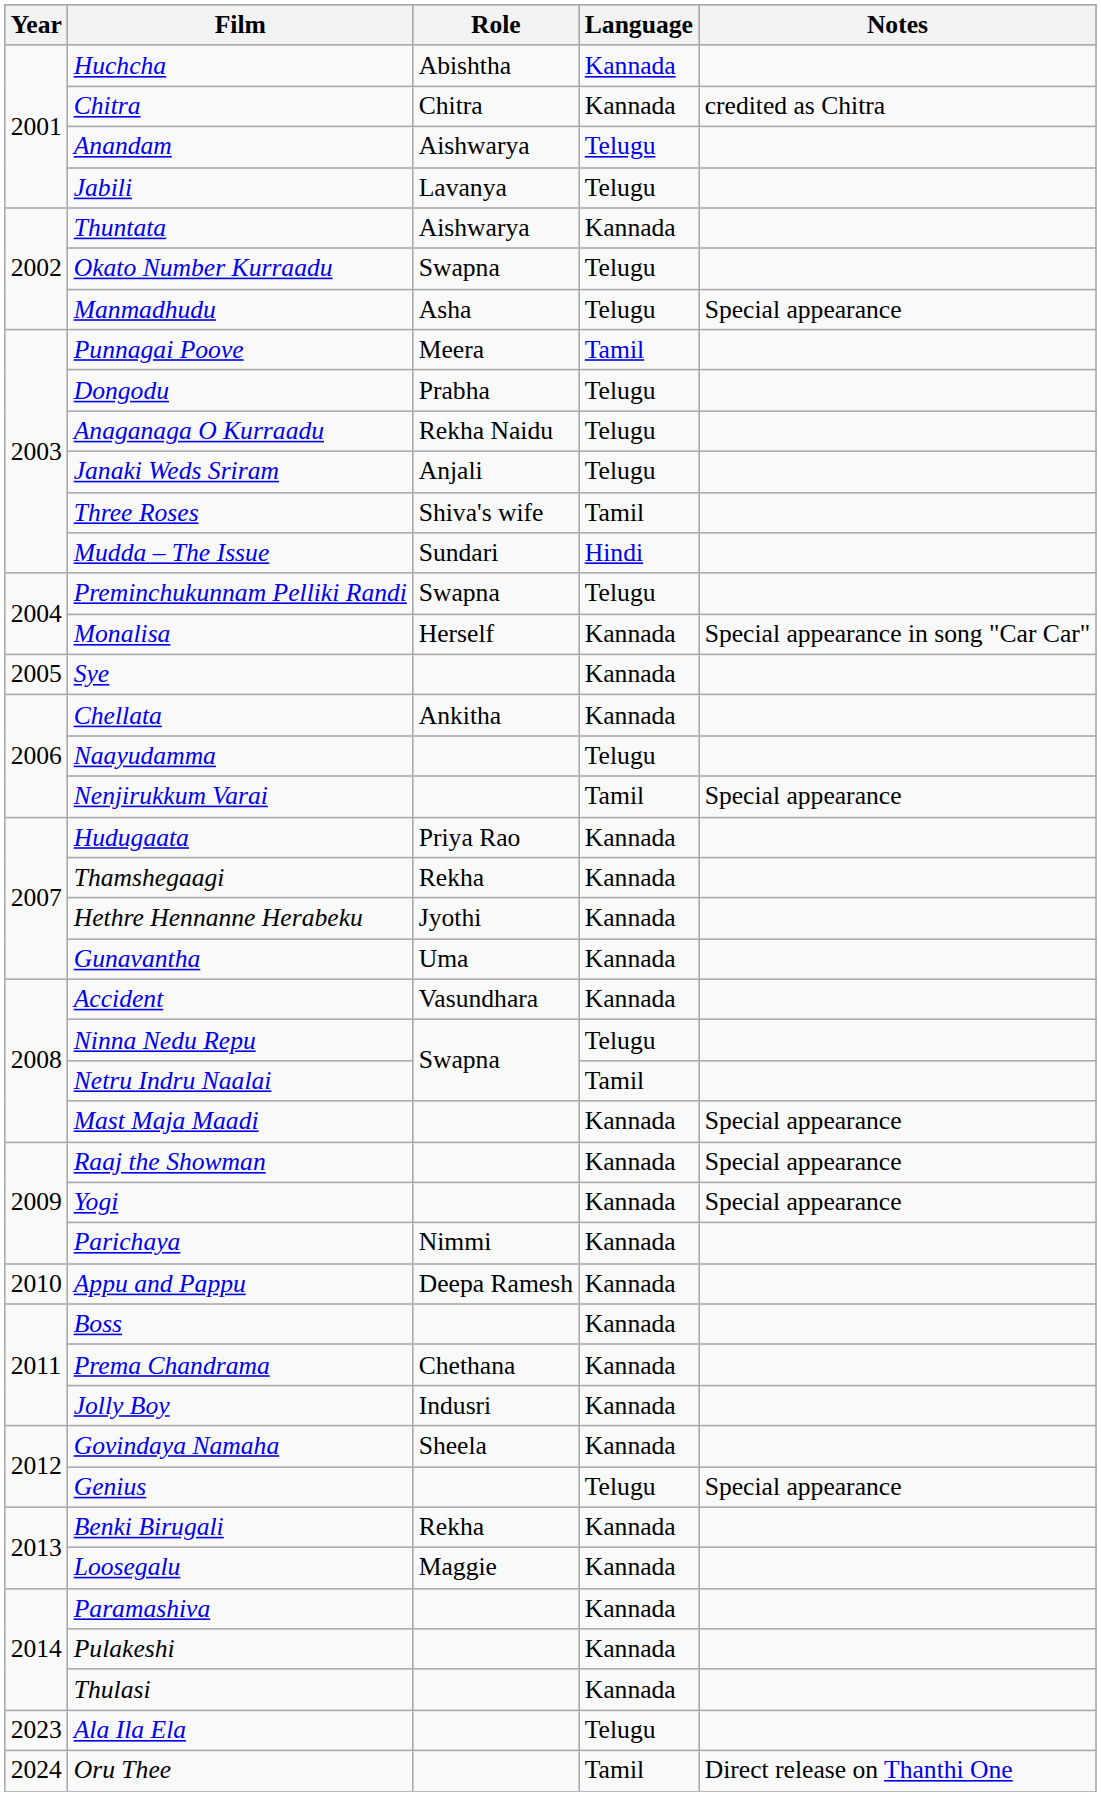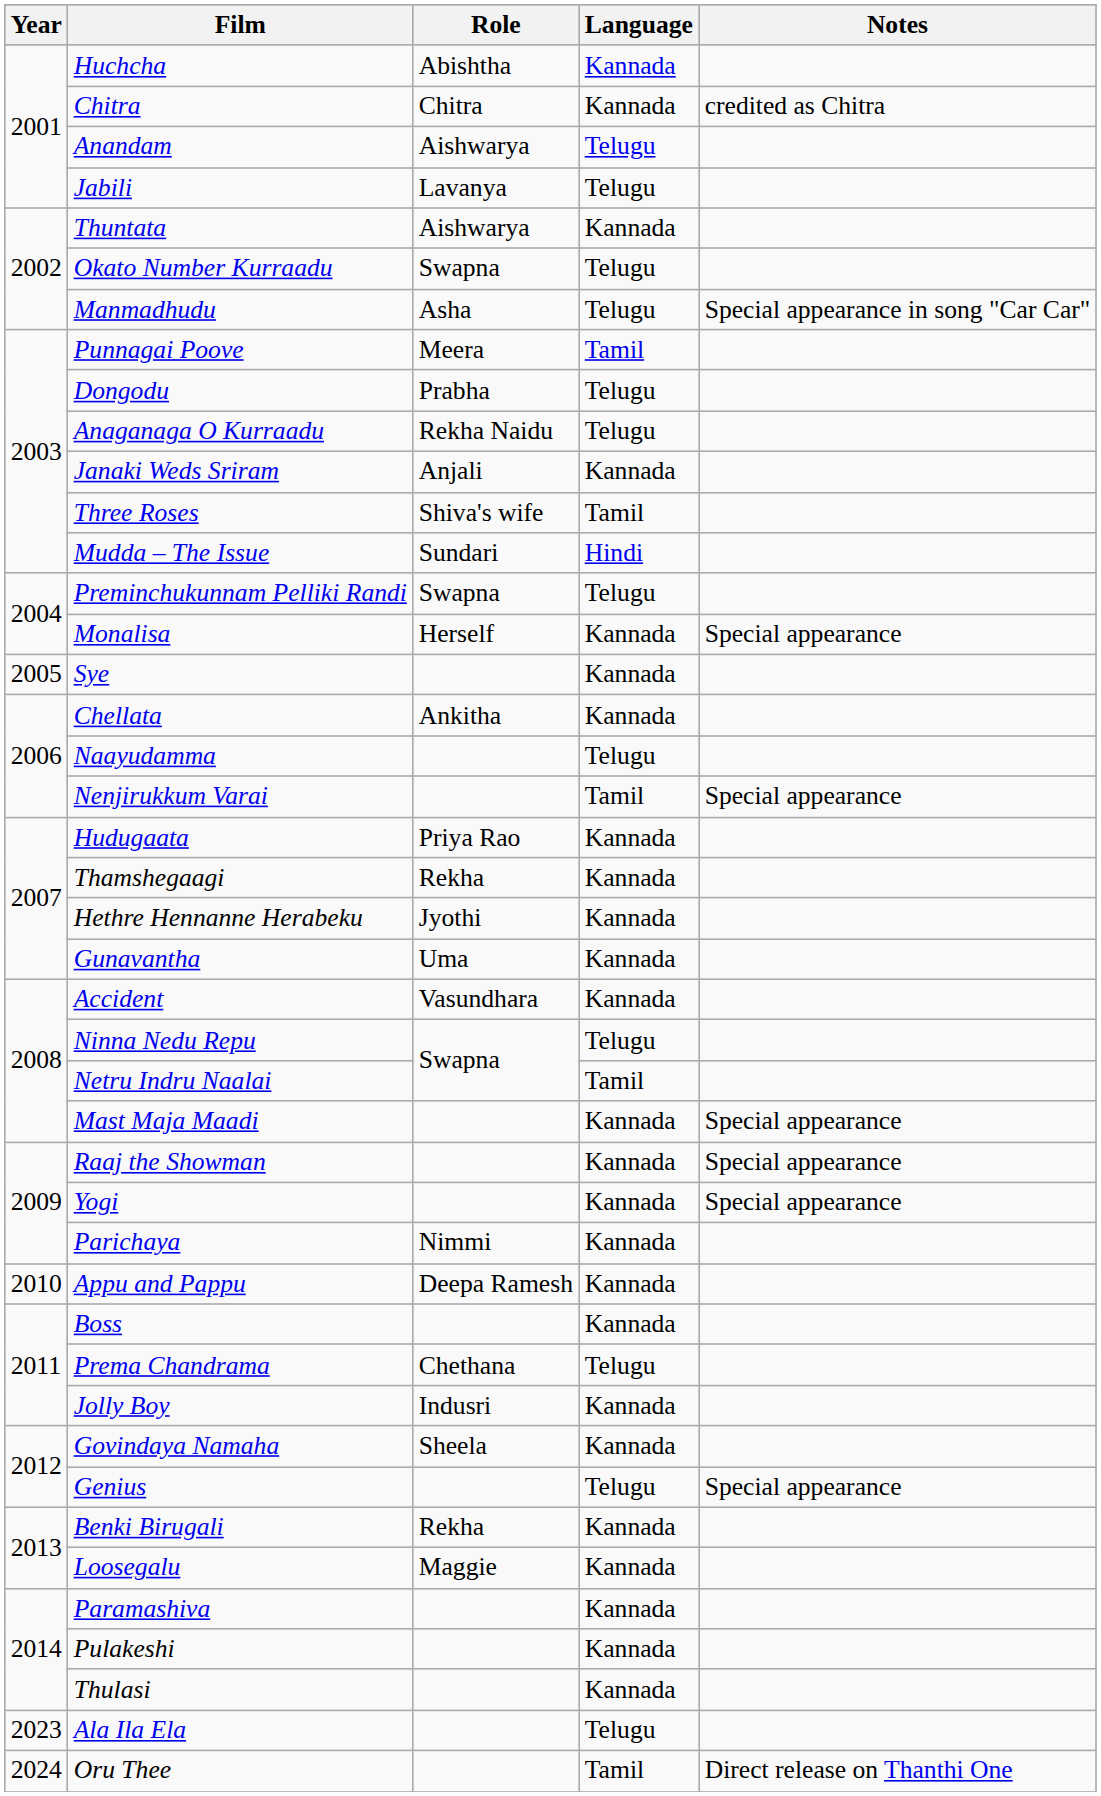 <table class="wikitable sortable">
 <tr style="background:#ccc; text-align:center;">
 <th>Year</th>
 <th>Film</th>
 <th>Role</th>
 <th>Language</th>
 <th>Notes</th>
 </tr>
 <tr>
 <td rowspan="4">2001</td>
 <td><em><a href='#'>Huchcha</a></em></td>
 <td>Abishtha</td>
 <td><a href='#'>Kannada</a></td>
 <td></td>
 </tr>
 <tr>
 <td><em><a href='#'>Chitra</a></em></td>
 <td>Chitra</td>
 <td>Kannada</td>
 <td>credited as Chitra</td>
 </tr>
 <tr>
 <td><em><a href='#'>Anandam</a></em></td>
 <td>Aishwarya</td>
 <td><a href='#'>Telugu</a></td>
 <td></td>
 </tr>
 <tr>
 <td><em><a href='#'>Jabili</a></em></td>
 <td>Lavanya</td>
 <td>Telugu</td>
 <td></td>
 </tr>
 <tr>
 <td rowspan="3">2002</td>
 <td><em><a href='#'>Thuntata</a></em></td>
 <td>Aishwarya</td>
 <td>Kannada</td>
 <td></td>
 </tr>
 <tr>
 <td><em><a href='#'>Okato Number Kurraadu</a></em></td>
 <td>Swapna</td>
 <td>Telugu</td>
 <td></td>
 </tr>
 <tr>
 <td><em><a href='#'>Manmadhudu</a></em></td>
 <td>Asha</td>
 <td>Telugu</td>
-<td>Special appearance</td>
+<td>Special appearance in song "Car Car"</td>
 </tr>
 <tr>
 <td rowspan="6">2003</td>
 <td><em><a href='#'>Punnagai Poove</a></em></td>
 <td>Meera</td>
 <td><a href='#'>Tamil</a></td>
 <td></td>
 </tr>
 <tr>
 <td><em><a href='#'>Dongodu</a></em></td>
 <td>Prabha</td>
 <td>Telugu</td>
 <td></td>
 </tr>
 <tr>
 <td><em><a href='#'>Anaganaga O Kurraadu</a></em></td>
 <td>Rekha Naidu</td>
 <td>Telugu</td>
 <td></td>
 </tr>
 <tr>
 <td><em><a href='#'>Janaki Weds Sriram</a></em></td>
 <td>Anjali</td>
-<td>Telugu</td>
+<td>Kannada</td>
 <td></td>
 </tr>
 <tr>
 <td><em><a href='#'>Three Roses</a></em></td>
 <td>Shiva's wife</td>
 <td>Tamil</td>
 <td></td>
 </tr>
 <tr>
 <td><em><a href='#'>Mudda – The Issue</a></em></td>
 <td>Sundari</td>
 <td><a href='#'>Hindi</a></td>
 <td></td>
 </tr>
 <tr>
 <td rowspan="2">2004</td>
 <td><em><a href='#'>Preminchukunnam Pelliki Randi</a></em></td>
 <td>Swapna</td>
 <td>Telugu</td>
 <td></td>
 </tr>
 <tr>
 <td><em><a href='#'>Monalisa</a></em></td>
 <td>Herself</td>
 <td>Kannada</td>
-<td>Special appearance in song "Car Car"</td>
+<td>Special appearance</td>
 </tr>
 <tr>
 <td>2005</td>
 <td><em><a href='#'>Sye</a></em></td>
 <td></td>
 <td>Kannada</td>
 <td></td>
 </tr>
 <tr>
 <td rowspan="3">2006</td>
 <td><em><a href='#'>Chellata</a></em></td>
 <td>Ankitha</td>
 <td>Kannada</td>
 <td></td>
 </tr>
 <tr>
 <td><em><a href='#'>Naayudamma</a></em></td>
 <td></td>
 <td>Telugu</td>
 <td></td>
 </tr>
 <tr>
 <td><em><a href='#'>Nenjirukkum Varai</a></em></td>
 <td></td>
 <td>Tamil</td>
 <td>Special appearance</td>
 </tr>
 <tr>
 <td rowspan="4">2007</td>
 <td><em><a href='#'>Hudugaata</a></em></td>
 <td>Priya Rao</td>
 <td>Kannada</td>
 <td></td>
 </tr>
 <tr>
 <td><em>Thamshegaagi</em></td>
 <td>Rekha</td>
 <td>Kannada</td>
 <td></td>
 </tr>
 <tr>
 <td><em>Hethre Hennanne Herabeku</em></td>
 <td>Jyothi</td>
 <td>Kannada</td>
 <td></td>
 </tr>
 <tr>
 <td><em><a href='#'>Gunavantha</a></em></td>
 <td>Uma</td>
 <td>Kannada</td>
 <td></td>
 </tr>
 <tr>
 <td rowspan="4">2008</td>
 <td><em><a href='#'>Accident</a></em></td>
 <td>Vasundhara</td>
 <td>Kannada</td>
 <td></td>
 </tr>
 <tr>
 <td><em><a href='#'>Ninna Nedu Repu</a></em></td>
 <td rowspan="2">Swapna</td>
 <td>Telugu</td>
 <td></td>
 </tr>
 <tr>
 <td><em><a href='#'>Netru Indru Naalai</a></em></td>
 <td>Tamil</td>
 <td></td>
 </tr>
 <tr>
 <td><em><a href='#'>Mast Maja Maadi</a></em></td>
 <td></td>
 <td>Kannada</td>
 <td>Special appearance</td>
 </tr>
 <tr>
 <td rowspan="3">2009</td>
 <td><em><a href='#'>Raaj the Showman</a></em></td>
 <td></td>
 <td>Kannada</td>
 <td>Special appearance</td>
 </tr>
 <tr>
 <td><em><a href='#'>Yogi</a></em></td>
 <td></td>
 <td>Kannada</td>
 <td>Special appearance</td>
 </tr>
 <tr>
 <td><em><a href='#'>Parichaya</a></em></td>
 <td>Nimmi</td>
 <td>Kannada</td>
 <td></td>
 </tr>
 <tr>
 <td>2010</td>
 <td><em><a href='#'>Appu and Pappu</a></em></td>
 <td>Deepa Ramesh</td>
 <td>Kannada</td>
 <td></td>
 </tr>
 <tr>
 <td rowspan="3">2011</td>
 <td><em><a href='#'>Boss</a></em></td>
 <td></td>
 <td>Kannada</td>
 <td></td>
 </tr>
 <tr>
 <td><em><a href='#'>Prema Chandrama</a></em></td>
 <td>Chethana</td>
-<td>Kannada</td>
+<td>Telugu</td>
 <td></td>
 </tr>
 <tr>
 <td><em><a href='#'>Jolly Boy</a></em></td>
 <td>Indusri</td>
 <td>Kannada</td>
 <td></td>
 </tr>
 <tr>
 <td rowspan="2">2012</td>
 <td><em><a href='#'>Govindaya Namaha</a></em></td>
 <td>Sheela</td>
 <td>Kannada</td>
 <td></td>
 </tr>
 <tr>
 <td><em><a href='#'>Genius</a></em></td>
 <td></td>
 <td>Telugu</td>
 <td>Special appearance</td>
 </tr>
 <tr>
 <td rowspan="2">2013</td>
 <td><em><a href='#'>Benki Birugali</a></em></td>
 <td>Rekha</td>
 <td>Kannada</td>
 <td></td>
 </tr>
 <tr>
 <td><em><a href='#'>Loosegalu</a></em></td>
 <td>Maggie</td>
 <td>Kannada</td>
 <td></td>
 </tr>
 <tr>
 <td rowspan="3">2014</td>
 <td><em><a href='#'>Paramashiva</a></em></td>
 <td></td>
 <td>Kannada</td>
 <td></td>
 </tr>
 <tr>
 <td><em>Pulakeshi</em></td>
 <td></td>
 <td>Kannada</td>
 <td></td>
 </tr>
 <tr>
 <td><em>Thulasi</em></td>
 <td></td>
 <td>Kannada</td>
 <td></td>
 </tr>
 <tr>
 <td>2023</td>
 <td><em><a href='#'>Ala Ila Ela</a></em></td>
 <td></td>
 <td>Telugu</td>
 <td></td>
 </tr>
 <tr>
 <td>2024</td>
 <td><em>Oru Thee</em></td>
 <td></td>
 <td>Tamil</td>
 <td>Direct release on <a href='#'>Thanthi One</a></td>
 </tr>
 </table>
